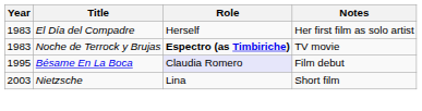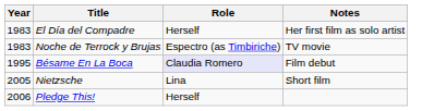 <table class="wikitable sortable">
 <tr>
 <th>Year</th>
 <th>Title</th>
 <th>Role</th>
 <th>Notes</th>
 </tr>
 <tr>
 <td>1983</td>
 <td><em>El Día del Compadre</em></td>
 <td>Herself</td>
 <td>Her first film as solo artist</td>
 </tr>
 <tr>
 <td>1983</td>
 <td><em>Noche de Terrock y Brujas</em></td>
-<td><strong>Espectro (as <a href='#'>Timbiriche</a>)</strong></td>
+<td>Espectro (as <a href='#'>Timbiriche</a>)</td>
 <td>TV movie</td>
 </tr>
 <tr>
 <td>1995</td>
 <td><em><a href='#'>Bésame En La Boca</a></em></td>
 <td style="background: lavender;">Claudia Romero</td>
 <td>Film debut</td>
 </tr>
 <tr>
-<td>2003</td>
+<td>2005</td>
 <td><em>Nietzsche</em></td>
 <td>Lina</td>
 <td>Short film</td>
 </tr>
+<tr>
+<td>2006</td>
+<td><em><a href='#'>Pledge This!</a></em></td>
+<td>Herself</td>
+<td></td>
+</tr>
 </table>
